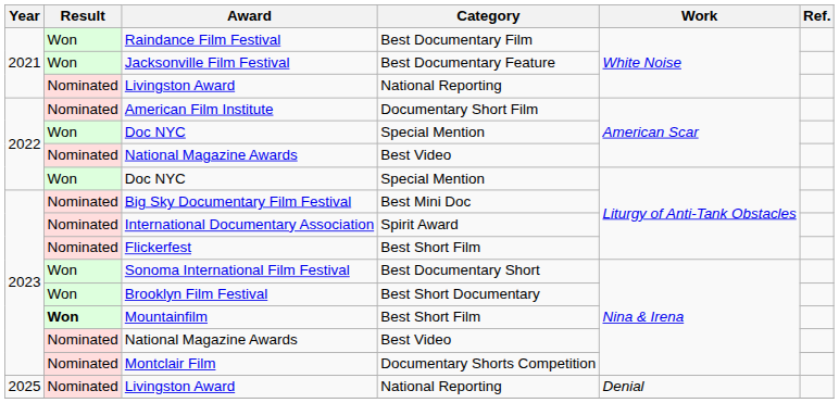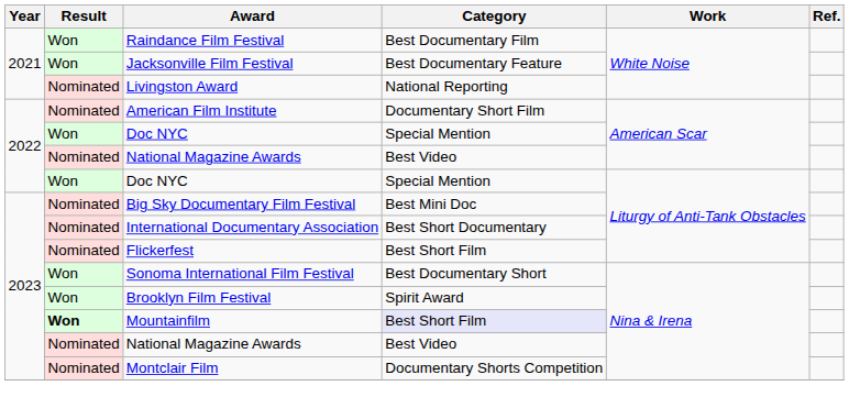 <table class="wikitable">
 <tr>
 <th>Year</th>
 <th>Result</th>
 <th>Award</th>
 <th>Category</th>
 <th>Work</th>
 <th>Ref.</th>
 </tr>
 <tr>
 <td rowspan="3">2021</td>
 <td style="background: #ddffdd">Won</td>
 <td><a href='#'>Raindance Film Festival</a></td>
 <td>Best Documentary Film</td>
 <td rowspan="3"><em><a href='#'>White Noise</a></em></td>
 <td></td>
 </tr>
 <tr>
 <td style="background: #ddffdd">Won</td>
 <td><a href='#'>Jacksonville Film Festival</a></td>
 <td>Best Documentary Feature</td>
 <td></td>
 </tr>
 <tr>
 <td style="background: #ffdddd">Nominated</td>
 <td><a href='#'>Livingston Award</a></td>
 <td>National Reporting</td>
 <td></td>
 </tr>
 <tr>
 <td rowspan="4">2022</td>
 <td style="background: #ffdddd">Nominated</td>
 <td><a href='#'>American Film Institute</a></td>
 <td>Documentary Short Film</td>
 <td rowspan="3"><em><a href='#'>American Scar</a></em></td>
 <td></td>
 </tr>
 <tr>
 <td style="background: #ddffdd">Won</td>
 <td><a href='#'>Doc NYC</a></td>
 <td>Special Mention</td>
 <td></td>
 </tr>
 <tr>
 <td style="background: #ffdddd">Nominated</td>
 <td><a href='#'>National Magazine Awards</a></td>
 <td>Best Video</td>
 <td></td>
 </tr>
 <tr>
 <td style="background: #ddffdd">Won</td>
 <td>Doc NYC</td>
 <td>Special Mention</td>
 <td rowspan="4"><em><a href='#'>Liturgy of Anti-Tank Obstacles</a></em></td>
 <td></td>
 </tr>
 <tr>
 <td rowspan="8">2023</td>
 <td style="background: #ffdddd">Nominated</td>
 <td><a href='#'>Big Sky Documentary Film Festival</a></td>
 <td>Best Mini Doc</td>
 <td></td>
 </tr>
 <tr>
 <td style="background: #ffdddd">Nominated</td>
 <td><a href='#'>International Documentary Association</a></td>
-<td>Spirit Award</td>
+<td>Best Short Documentary</td>
 <td></td>
 </tr>
 <tr>
 <td style="background: #ffdddd">Nominated</td>
 <td><a href='#'>Flickerfest</a></td>
 <td>Best Short Film</td>
 <td></td>
 </tr>
 <tr>
 <td style="background: #ddffdd">Won</td>
 <td><a href='#'>Sonoma International Film Festival</a></td>
 <td>Best Documentary Short</td>
 <td rowspan="5"><em><a href='#'>Nina & Irena</a></em></td>
 <td></td>
 </tr>
 <tr>
 <td style="background: #ddffdd">Won</td>
 <td><a href='#'>Brooklyn Film Festival</a></td>
-<td>Best Short Documentary</td>
+<td>Spirit Award</td>
 <td></td>
 </tr>
 <tr>
 <td style="background: #ddffdd"><strong>Won</strong></td>
 <td><a href='#'>Mountainfilm</a></td>
-<td>Best Short Film</td>
+<td style="background: lavender;">Best Short Film</td>
 <td></td>
 </tr>
 <tr>
 <td style="background: #ffdddd">Nominated</td>
 <td>National Magazine Awards</td>
 <td>Best Video</td>
 <td></td>
 </tr>
 <tr>
 <td style="background: #ffdddd">Nominated</td>
 <td><a href='#'>Montclair Film</a></td>
 <td>Documentary Shorts Competition</td>
 <td></td>
 </tr>
 <tr>
-<td>2025</td>
-<td style="background: #ffdddd">Nominated</td>
-<td><a href='#'>Livingston Award</a></td>
-<td>National Reporting</td>
-<td><em>Denial</em></td>
-<td></td>
-</tr>
-<tr>
 </tr>
 </table>
